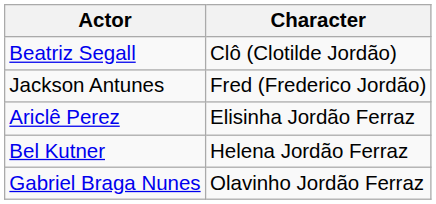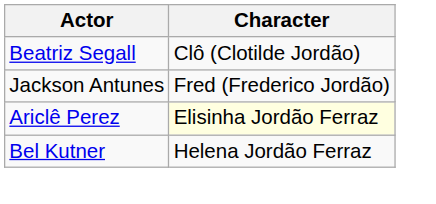 <table class="wikitable">
 <tr>
 <th>Actor</th>
 <th>Character</th>
 </tr>
 <tr>
 <td><a href='#'>Beatriz Segall</a></td>
 <td>Clô (Clotilde Jordão)</td>
 </tr>
 <tr>
 <td>Jackson Antunes</td>
 <td>Fred (Frederico Jordão)</td>
 </tr>
 <tr>
 <td><a href='#'>Ariclê Perez</a></td>
-<td>Elisinha Jordão Ferraz</td>
+<td style="background: lightyellow;">Elisinha Jordão Ferraz</td>
 </tr>
 <tr>
 <td><a href='#'>Bel Kutner</a></td>
 <td>Helena Jordão Ferraz</td>
 </tr>
-<tr>
-<td><a href='#'>Gabriel Braga Nunes</a></td>
-<td>Olavinho Jordão Ferraz</td>
-</tr>
 </table>
